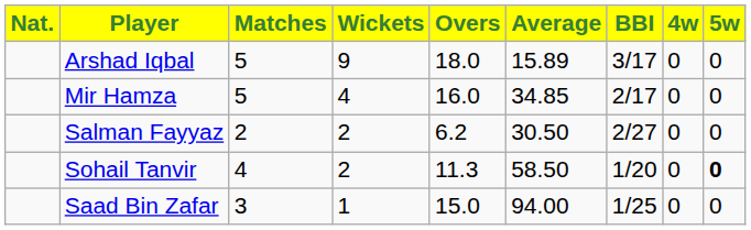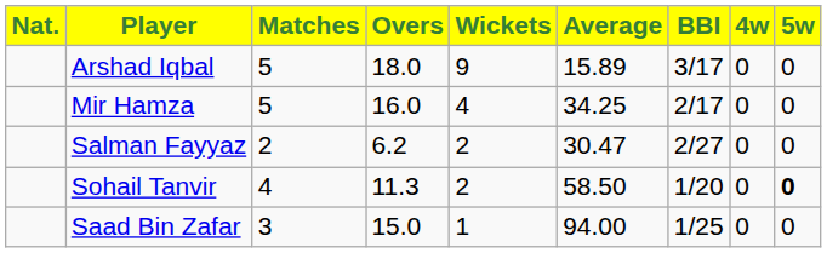 <table class="wikitable sortable" style="font-size:100%">
 <tr>
 <th style="text-align:center; background:#FFFF00; color:#357E37;">Nat.</th>
 <th style="text-align:center; background:#FFFF00; color:#357E37;">Player</th>
 <th style="text-align:center; background:#FFFF00; color:#357E37;">Matches</th>
+<th style="text-align:center; background:#FFFF00; color:#357E37;">Overs</th>
 <th style="text-align:center; background:#FFFF00; color:#357E37;">Wickets</th>
-<th style="text-align:center; background:#FFFF00; color:#357E37;">Overs</th>
 <th style="text-align:center; background:#FFFF00; color:#357E37;">Average</th>
 <th style="text-align:center; background:#FFFF00; color:#357E37;">BBI</th>
 <th style="text-align:center; background:#FFFF00; color:#357E37;">4w</th>
 <th style="text-align:center; background:#FFFF00; color:#357E37;">5w</th>
 </tr>
 <tr>
 <td></td>
 <td><a href='#'>Arshad Iqbal</a></td>
 <td>5</td>
+<td>18.0</td>
 <td>9</td>
-<td>18.0</td>
 <td>15.89</td>
 <td>3/17</td>
 <td>0</td>
 <td>0</td>
 </tr>
 <tr>
 <td></td>
 <td><a href='#'>Mir Hamza</a></td>
 <td>5</td>
+<td>16.0</td>
 <td>4</td>
-<td>16.0</td>
-<td>34.85</td>
+<td>34.25</td>
 <td>2/17</td>
 <td>0</td>
 <td>0</td>
 </tr>
 <tr>
 <td></td>
 <td><a href='#'>Salman Fayyaz</a></td>
 <td>2</td>
+<td>6.2</td>
 <td>2</td>
-<td>6.2</td>
-<td>30.50</td>
+<td>30.47</td>
 <td>2/27</td>
 <td>0</td>
 <td>0</td>
 </tr>
 <tr>
 <td></td>
 <td><a href='#'>Sohail Tanvir</a></td>
 <td>4</td>
+<td>11.3</td>
 <td>2</td>
-<td>11.3</td>
 <td>58.50</td>
 <td>1/20</td>
 <td>0</td>
 <td><strong>0</strong></td>
 </tr>
 <tr>
 <td></td>
 <td><a href='#'>Saad Bin Zafar</a></td>
 <td>3</td>
+<td>15.0</td>
 <td>1</td>
-<td>15.0</td>
 <td>94.00</td>
 <td>1/25</td>
 <td>0</td>
 <td>0</td>
 </tr>
 </table>
